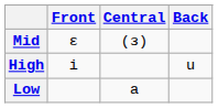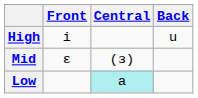 <table class="wikitable IPA">
 <tr>
 </tr>
 <tr>
 <th></th>
 <th><a href='#'>Front</a></th>
 <th><a href='#'>Central</a></th>
 <th><a href='#'>Back</a></th>
 </tr>
 <tr style="text-align: center;">
+<th><strong><a href='#'>High</a></strong></th>
+<td>i</td>
+<td></td>
+<td>u</td>
+</tr>
+<tr style="text-align: center;">
 <th><strong><a href='#'>Mid</a></strong></th>
 <td>ɛ</td>
 <td>(ɜ)</td>
 <td></td>
 </tr>
 <tr style="text-align: center;">
-<th><strong><a href='#'>High</a></strong></th>
-<td>i</td>
-<td></td>
-<td>u</td>
-</tr>
-<tr style="text-align: center;">
 <th><strong><a href='#'>Low</a></strong></th>
 <td></td>
-<td>a</td>
+<td style="background: paleturquoise;">a</td>
 <td></td>
 </tr>
 </table>
